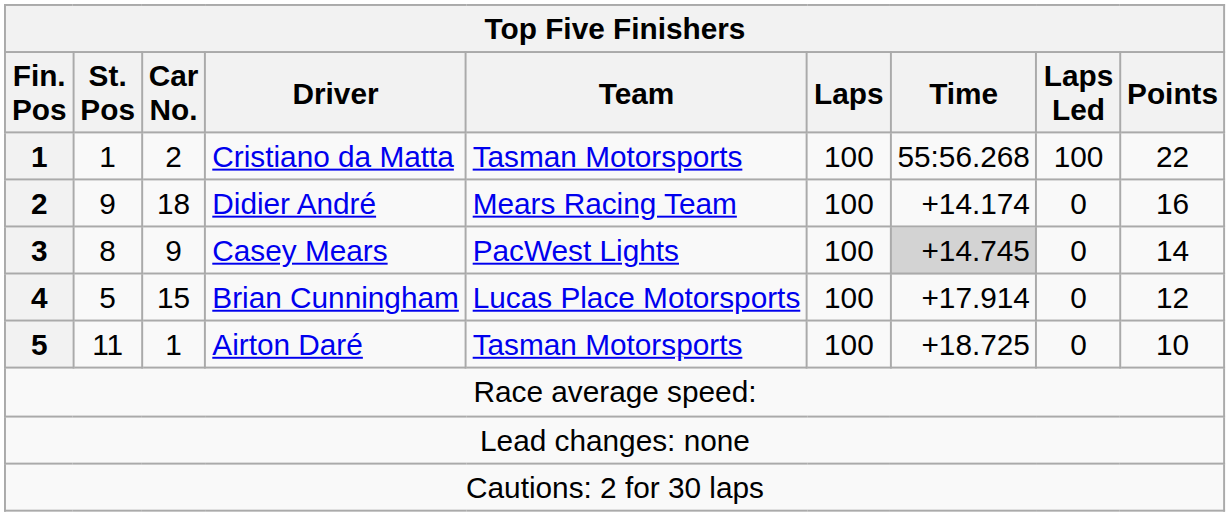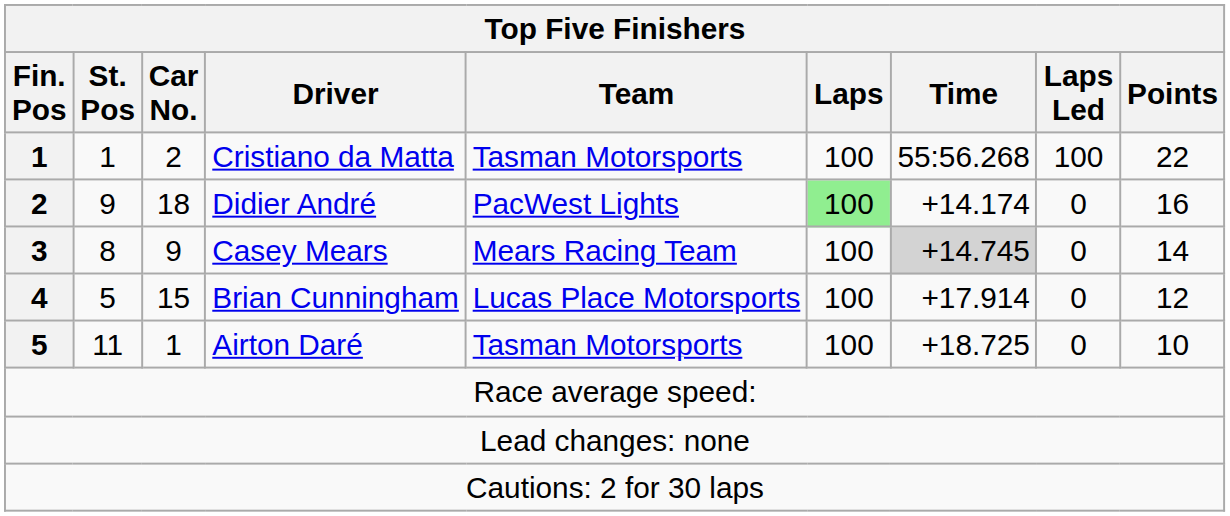 <table class="wikitable" style="font-size:95%;">
 <tr>
 <th colspan=9>Top Five Finishers</th>
 </tr>
 <tr>
 <th>Fin.<br>Pos</th>
 <th>St.<br>Pos</th>
 <th>Car<br>No.</th>
 <th>Driver</th>
 <th>Team</th>
 <th>Laps</th>
 <th>Time</th>
 <th>Laps<br>Led</th>
 <th>Points</th>
 </tr>
 <tr>
 <th>1</th>
 <td align=center>1</td>
 <td align=center>2</td>
 <td> <a href='#'>Cristiano da Matta</a></td>
 <td><a href='#'>Tasman Motorsports</a></td>
 <td align=center>100</td>
 <td align=right>55:56.268</td>
 <td align=center>100</td>
 <td align=center>22</td>
 </tr>
 <tr>
 <th>2</th>
 <td align=center>9</td>
 <td align=center>18</td>
 <td> <a href='#'>Didier André</a></td>
-<td><a href='#'>Mears Racing Team</a></td>
-<td align=center>100</td>
+<td><a href='#'>PacWest Lights</a></td>
+<td align=center style="background: lightgreen;">100</td>
 <td align=right>+14.174</td>
 <td align=center>0</td>
 <td align=center>16</td>
 </tr>
 <tr>
 <th>3</th>
 <td align=center>8</td>
 <td align=center>9</td>
 <td> <a href='#'>Casey Mears</a></td>
-<td><a href='#'>PacWest Lights</a></td>
+<td><a href='#'>Mears Racing Team</a></td>
 <td align=center>100</td>
 <td align=right style="background: lightgrey;">+14.745</td>
 <td align=center>0</td>
 <td align=center>14</td>
 </tr>
 <tr>
 <th>4</th>
 <td align=center>5</td>
 <td align=center>15</td>
 <td> <a href='#'>Brian Cunningham</a></td>
 <td><a href='#'>Lucas Place Motorsports</a></td>
 <td align=center>100</td>
 <td align=right>+17.914</td>
 <td align=center>0</td>
 <td align=center>12</td>
 </tr>
 <tr>
 <th>5</th>
 <td align=center>11</td>
 <td align=center>1</td>
 <td> <a href='#'>Airton Daré</a></td>
 <td><a href='#'>Tasman Motorsports</a></td>
 <td align=center>100</td>
 <td align=right>+18.725</td>
 <td align=center>0</td>
 <td align=center>10</td>
 </tr>
 <tr>
 <td align=center colspan=9>Race average speed: </td>
 </tr>
 <tr>
 <td align=center colspan=9>Lead changes: none</td>
 </tr>
 <tr>
 <td align=center colspan=9>Cautions: 2 for 30 laps</td>
 </tr>
 </table>
